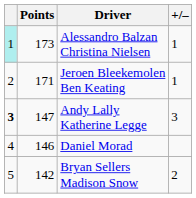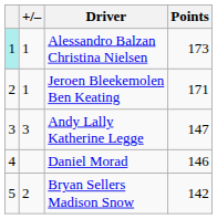 <table class="wikitable" style="font-size: 95%;">
 <tr>
 <th scope="col"></th>
+<th scope="col">+/–</th>
+<th scope="col">Driver</th>
 <th scope="col">Points</th>
-<th scope="col">Driver</th>
-<th scope="col">+/–</th>
 </tr>
 <tr>
 <td align=center style="background: paleturquoise;">1</td>
+<td align="left"> 1</td>
+<td> <a href='#'>Alessandro Balzan</a><br> <a href='#'>Christina Nielsen</a></td>
 <td align=right>173</td>
-<td> <a href='#'>Alessandro Balzan</a><br> <a href='#'>Christina Nielsen</a></td>
-<td align="left"> 1</td>
 </tr>
 <tr>
 <td align=center>2</td>
+<td align="left"> 1</td>
+<td> <a href='#'>Jeroen Bleekemolen</a><br> <a href='#'>Ben Keating</a></td>
 <td align=right>171</td>
-<td> <a href='#'>Jeroen Bleekemolen</a><br> <a href='#'>Ben Keating</a></td>
-<td align="left"> 1</td>
 </tr>
 <tr>
-<td align=center><strong>3</strong></td>
+<td align=center>3</td>
+<td align="left"> 3</td>
+<td> <a href='#'>Andy Lally</a><br> <a href='#'>Katherine Legge</a></td>
 <td align=right>147</td>
-<td> <a href='#'>Andy Lally</a><br> <a href='#'>Katherine Legge</a></td>
-<td align="left"> 3</td>
 </tr>
 <tr>
 <td align=center>4</td>
+<td align="left"></td>
+<td> <a href='#'>Daniel Morad</a></td>
 <td align=right>146</td>
-<td> <a href='#'>Daniel Morad</a></td>
-<td align="left"></td>
 </tr>
 <tr>
 <td align=center>5</td>
+<td align="left"> 2</td>
+<td> <a href='#'>Bryan Sellers</a><br> <a href='#'>Madison Snow</a></td>
 <td align=right>142</td>
-<td> <a href='#'>Bryan Sellers</a><br> <a href='#'>Madison Snow</a></td>
-<td align="left"> 2</td>
 </tr>
 </table>
